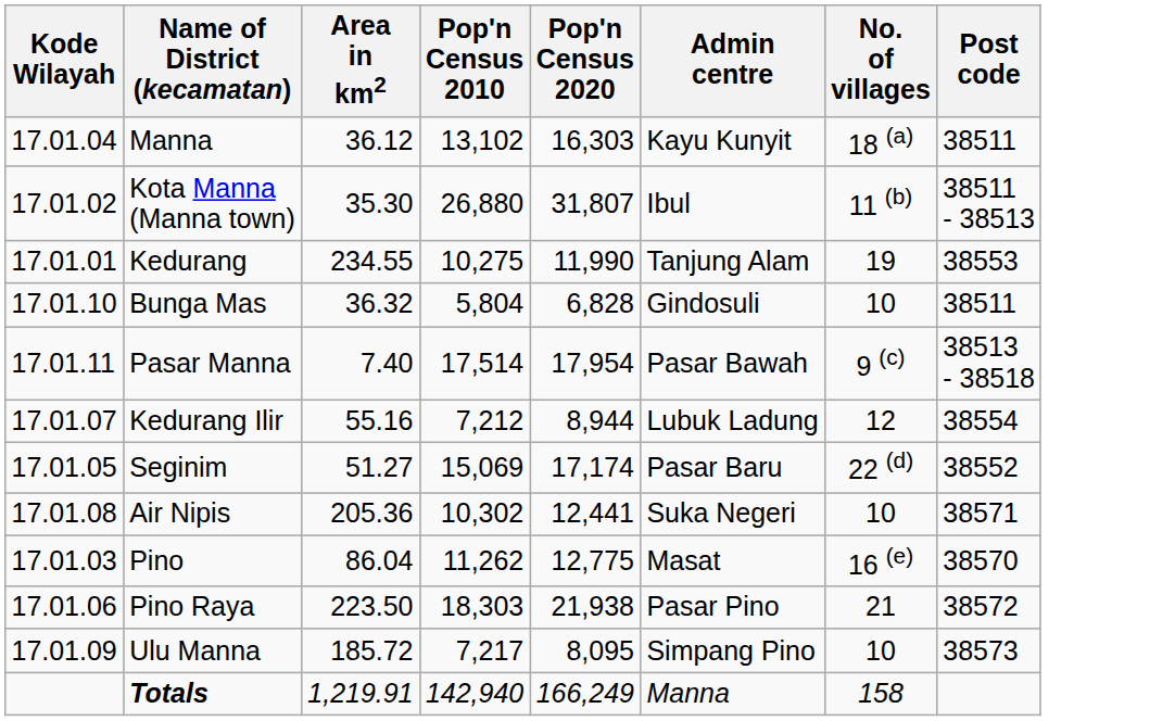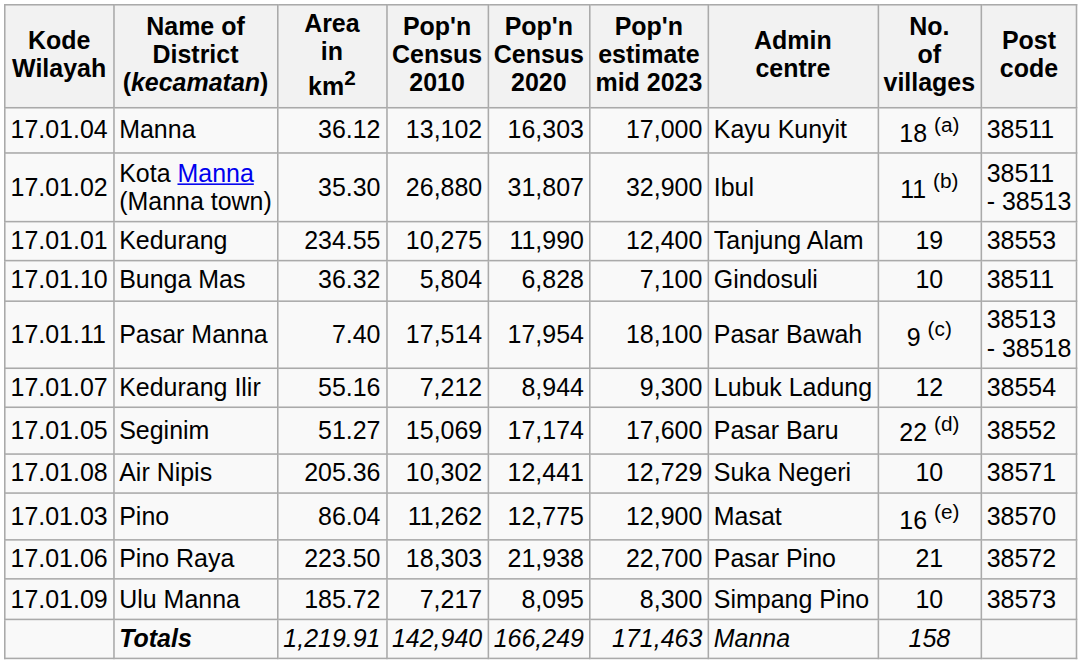 <table class="sortable wikitable">
 <tr>
 <th>Kode <br>Wilayah</th>
 <th>Name of<br>District<br>(<em>kecamatan</em>)</th>
 <th>Area<br>in<br>km<sup>2</sup></th>
 <th>Pop'n<br>Census<br>2010</th>
 <th>Pop'n<br>Census<br>2020</th>
+<th>Pop'n<br>estimate<br>mid 2023</th>
 <th>Admin<br>centre</th>
 <th>No.<br>of<br>villages</th>
 <th>Post<br>code</th>
 </tr>
 <tr>
 <td>17.01.04</td>
 <td>Manna</td>
 <td align="right">36.12</td>
 <td align="right">13,102</td>
 <td align="right">16,303</td>
+<td align="right">17,000</td>
 <td>Kayu Kunyit</td>
 <td align="center">18 <sup>(a)</sup></td>
 <td>38511</td>
 </tr>
 <tr>
 <td>17.01.02</td>
 <td>Kota <a href='#'>Manna</a> <br> (Manna town)</td>
 <td align="right">35.30</td>
 <td align="right">26,880</td>
 <td align="right">31,807</td>
+<td align="right">32,900</td>
 <td>Ibul</td>
 <td align="center">11 <sup>(b)</sup></td>
 <td>38511<br>- 38513</td>
 </tr>
 <tr>
 <td>17.01.01</td>
 <td>Kedurang</td>
 <td align="right">234.55</td>
 <td align="right">10,275</td>
 <td align="right">11,990</td>
+<td align="right">12,400</td>
 <td>Tanjung Alam</td>
 <td align="center">19</td>
 <td>38553</td>
 </tr>
 <tr>
 <td>17.01.10</td>
 <td>Bunga Mas</td>
 <td align="right">36.32</td>
 <td align="right">5,804</td>
 <td align="right">6,828</td>
+<td align="right">7,100</td>
 <td>Gindosuli</td>
 <td align="center">10</td>
 <td>38511</td>
 </tr>
 <tr>
 <td>17.01.11</td>
 <td>Pasar Manna</td>
 <td align="right">7.40</td>
 <td align="right">17,514</td>
 <td align="right">17,954</td>
+<td align="right">18,100</td>
 <td>Pasar Bawah</td>
 <td align="center">9 <sup>(c)</sup></td>
 <td>38513<br>- 38518</td>
 </tr>
 <tr>
 <td>17.01.07</td>
 <td>Kedurang Ilir</td>
 <td align="right">55.16</td>
 <td align="right">7,212</td>
 <td align="right">8,944</td>
+<td align="right">9,300</td>
 <td>Lubuk Ladung</td>
 <td align="center">12</td>
 <td>38554</td>
 </tr>
 <tr>
 <td>17.01.05</td>
 <td>Seginim</td>
 <td align="right">51.27</td>
 <td align="right">15,069</td>
 <td align="right">17,174</td>
+<td align="right">17,600</td>
 <td>Pasar Baru</td>
 <td align="center">22 <sup>(d)</sup></td>
 <td>38552</td>
 </tr>
 <tr>
 <td>17.01.08</td>
 <td>Air Nipis</td>
 <td align="right">205.36</td>
 <td align="right">10,302</td>
 <td align="right">12,441</td>
+<td align="right">12,729</td>
 <td>Suka Negeri</td>
 <td align="center">10</td>
 <td>38571</td>
 </tr>
 <tr>
 <td>17.01.03</td>
 <td>Pino</td>
 <td align="right">86.04</td>
 <td align="right">11,262</td>
 <td align="right">12,775</td>
+<td align="right">12,900</td>
 <td>Masat</td>
 <td align="center">16 <sup>(e)</sup></td>
 <td>38570</td>
 </tr>
 <tr>
 <td>17.01.06</td>
 <td>Pino Raya</td>
 <td align="right">223.50</td>
 <td align="right">18,303</td>
 <td align="right">21,938</td>
+<td align="right">22,700</td>
 <td>Pasar Pino</td>
 <td align="center">21</td>
 <td>38572</td>
 </tr>
 <tr>
 <td>17.01.09</td>
 <td>Ulu Manna</td>
 <td align="right">185.72</td>
 <td align="right">7,217</td>
 <td align="right">8,095</td>
+<td align="right">8,300</td>
 <td>Simpang Pino</td>
 <td align="center">10</td>
 <td>38573</td>
 </tr>
 <tr>
 <td></td>
 <td><strong><em>Totals</em></strong></td>
 <td align="right"><em>1,219.91</em></td>
 <td align="right"><em>142,940</em></td>
 <td align="right"><em>166,249</em></td>
+<td align="right"><em>171,463</em></td>
 <td><em>Manna</em></td>
 <td align="center"><em>158</em></td>
 <td></td>
 </tr>
 </table>
